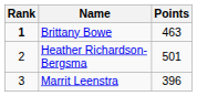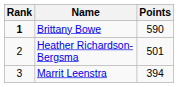 <table class="wikitable" border="1">
 <tr>
 <th width=30>Rank</th>
 <th width=150>Name</th>
 <th width=25>Points</th>
 </tr>
 <tr align="center">
 <td><strong>1</strong></td>
 <td align="left"> <a href='#'>Brittany Bowe</a></td>
-<td>463</td>
+<td>590</td>
 </tr>
 <tr align="center">
 <td>2</td>
 <td align="left"> <a href='#'>Heather Richardson-Bergsma</a></td>
 <td>501</td>
 </tr>
 <tr align="center">
 <td>3</td>
 <td align="left"> <a href='#'>Marrit Leenstra</a></td>
-<td>396</td>
+<td>394</td>
 </tr>
 </table>
